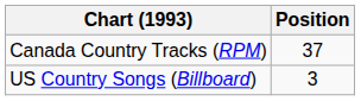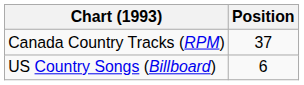 <table class="wikitable sortable">
 <tr>
 <th scope="col">Chart (1993)</th>
 <th scope="col">Position</th>
 </tr>
 <tr>
 <td>Canada Country Tracks (<em><a href='#'>RPM</a></em>)</td>
 <td align="center">37</td>
 </tr>
 <tr>
 <td>US <a href='#'>Country Songs</a> (<em><a href='#'>Billboard</a></em>)</td>
-<td align="center">3</td>
+<td align="center">6</td>
 </tr>
 </table>
